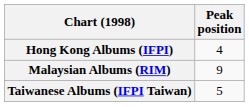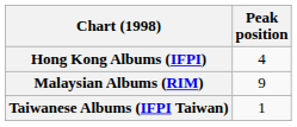 <table class="wikitable plainrowheaders sortable">
 <tr>
 <th scope="col">Chart (1998)</th>
 <th scope="col">Peak<br>position</th>
 </tr>
 <tr>
 <th scope="row">Hong Kong Albums (<a href='#'>IFPI</a>)</th>
 <td align="center">4</td>
 </tr>
 <tr>
 <th scope="row">Malaysian Albums (<a href='#'>RIM</a>)</th>
 <td align="center">9</td>
 </tr>
 <tr>
 <th scope="row">Taiwanese Albums (<a href='#'>IFPI</a> Taiwan)</th>
-<td align="center">5</td>
+<td align="center">1</td>
 </tr>
 </table>
